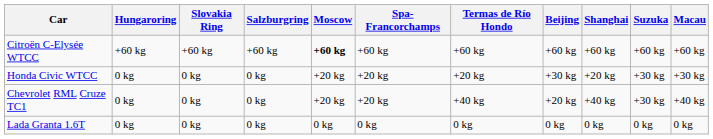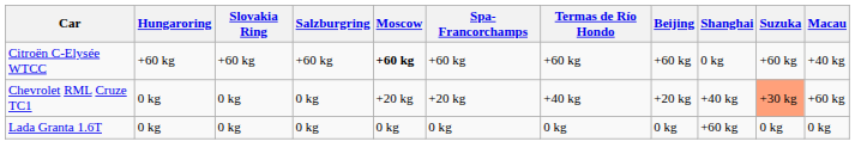 <table class="wikitable" style="font-size: 85%">
 <tr>
 <th>Car</th>
 <th><a href='#'>Hungaroring</a></th>
 <th><a href='#'>Slovakia Ring</a></th>
 <th><a href='#'>Salzburgring</a></th>
 <th><a href='#'>Moscow</a></th>
 <th><a href='#'>Spa-Francorchamps</a></th>
 <th><a href='#'>Termas de Río Hondo</a></th>
 <th><a href='#'>Beijing</a></th>
 <th><a href='#'>Shanghai</a></th>
 <th><a href='#'>Suzuka</a></th>
 <th><a href='#'>Macau</a></th>
 </tr>
 <tr>
 <td><a href='#'>Citroën C-Elysée WTCC</a></td>
 <td>+60 kg</td>
 <td>+60 kg</td>
 <td>+60 kg</td>
 <td><strong>+60 kg</strong></td>
 <td>+60 kg</td>
 <td>+60 kg</td>
 <td>+60 kg</td>
+<td>0 kg</td>
 <td>+60 kg</td>
-<td>+60 kg</td>
-<td>+60 kg</td>
-</tr>
-<tr>
-<td><a href='#'>Honda Civic WTCC</a></td>
-<td>0 kg</td>
-<td>0 kg</td>
-<td>0 kg</td>
-<td>+20 kg</td>
-<td>+20 kg</td>
-<td>+20 kg</td>
-<td>+30 kg</td>
-<td>+20 kg</td>
-<td>+30 kg</td>
-<td>+30 kg</td>
+<td>+40 kg</td>
 </tr>
 <tr>
 <td><a href='#'>Chevrolet</a> <a href='#'>RML</a> <a href='#'>Cruze TC1</a></td>
 <td>0 kg</td>
 <td>0 kg</td>
 <td>0 kg</td>
 <td>+20 kg</td>
 <td>+20 kg</td>
 <td>+40 kg</td>
 <td>+20 kg</td>
 <td>+40 kg</td>
-<td>+30 kg</td>
-<td>+40 kg</td>
+<td style="background: lightsalmon;">+30 kg</td>
+<td>+60 kg</td>
 </tr>
 <tr>
 <td><a href='#'>Lada Granta 1.6T</a></td>
 <td>0 kg</td>
 <td>0 kg</td>
 <td>0 kg</td>
 <td>0 kg</td>
 <td>0 kg</td>
 <td>0 kg</td>
 <td>0 kg</td>
-<td>0 kg</td>
+<td>+60 kg</td>
 <td>0 kg</td>
 <td>0 kg</td>
 </tr>
 </table>
